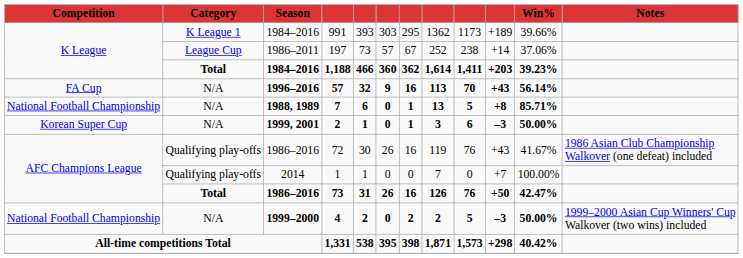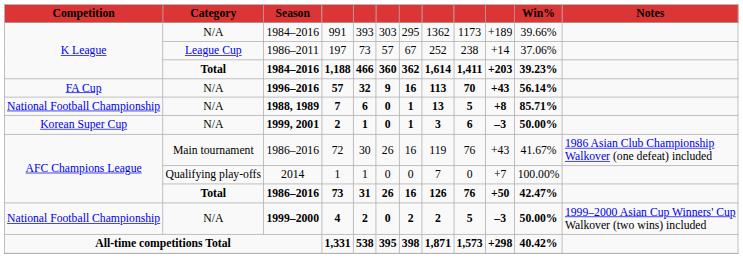 <table class="wikitable" style="text-align:center; font-size:100%">
 <tr>
 <th style="color:#000000; background:#DC3535;">Competition</th>
 <th style="color:#000000; background:#DC3535;">Category</th>
 <th style="color:#000000; background:#DC3535;">Season</th>
 <th style="color:#000000; background:#DC3535;"></th>
 <th style="color:#000000; background:#DC3535;"></th>
 <th style="color:#000000; background:#DC3535;"></th>
 <th style="color:#000000; background:#DC3535;"></th>
 <th style="color:#000000; background:#DC3535;"></th>
 <th style="color:#000000; background:#DC3535;"></th>
 <th style="color:#000000; background:#DC3535;"></th>
 <th style="color:#000000; background:#DC3535;">Win%</th>
 <th style="color:#000000; background:#DC3535;">Notes</th>
 </tr>
 <tr>
 <td rowspan="3"><a href='#'>K League</a></td>
-<td><a href='#'>K League 1</a></td>
+<td>N/A</td>
 <td>1984–2016</td>
 <td>991</td>
 <td>393</td>
 <td>303</td>
 <td>295</td>
 <td>1362</td>
 <td>1173</td>
 <td>+189</td>
 <td>39.66%</td>
 <td></td>
 </tr>
 <tr>
 <td><a href='#'>League Cup</a></td>
 <td>1986–2011</td>
 <td>197</td>
 <td>73</td>
 <td>57</td>
 <td>67</td>
 <td>252</td>
 <td>238</td>
 <td>+14</td>
 <td>37.06%</td>
 <td></td>
 </tr>
 <tr>
 <td><strong>Total</strong></td>
 <td><strong>1984–2016</strong></td>
 <td><strong>1,188</strong></td>
 <td><strong>466</strong></td>
 <td><strong>360</strong></td>
 <td><strong>362</strong></td>
 <td><strong>1,614</strong></td>
 <td><strong>1,411</strong></td>
 <td><strong>+203</strong></td>
 <td><strong>39.23%</strong></td>
 <td></td>
 </tr>
 <tr>
 <td><a href='#'>FA Cup</a></td>
 <td>N/A</td>
 <td><strong>1996–2016</strong></td>
 <td><strong>57</strong></td>
 <td><strong>32</strong></td>
 <td><strong>9</strong></td>
 <td><strong>16</strong></td>
 <td><strong>113</strong></td>
 <td><strong>70</strong></td>
 <td><strong>+43</strong></td>
 <td><strong>56.14%</strong></td>
 <td></td>
 </tr>
 <tr>
 <td><a href='#'>National Football Championship</a></td>
 <td>N/A</td>
 <td><strong>1988, 1989</strong></td>
 <td><strong>7</strong></td>
 <td><strong>6</strong></td>
 <td><strong>0</strong></td>
 <td><strong>1</strong></td>
 <td><strong>13</strong></td>
 <td><strong>5</strong></td>
 <td><strong>+8</strong></td>
 <td><strong>85.71%</strong></td>
 <td></td>
 </tr>
 <tr>
 <td><a href='#'>Korean Super Cup</a></td>
 <td>N/A</td>
 <td><strong>1999, 2001</strong></td>
 <td><strong>2</strong></td>
 <td><strong>1</strong></td>
 <td><strong>0</strong></td>
 <td><strong>1</strong></td>
 <td><strong>3</strong></td>
 <td><strong>6</strong></td>
 <td><strong>–3</strong></td>
 <td><strong>50.00%</strong></td>
 <td></td>
 </tr>
 <tr>
 <td rowspan="3"><a href='#'>AFC Champions League</a></td>
-<td>Qualifying play-offs</td>
+<td>Main tournament</td>
 <td>1986–2016</td>
 <td>72</td>
 <td>30</td>
 <td>26</td>
 <td>16</td>
 <td>119</td>
 <td>76</td>
 <td>+43</td>
 <td>41.67%</td>
 <td align=left><a href='#'>1986 Asian Club Championship</a><br><a href='#'>Walkover</a> (one defeat) included</td>
 </tr>
 <tr>
 <td>Qualifying play-offs</td>
 <td>2014</td>
 <td>1</td>
 <td>1</td>
 <td>0</td>
 <td>0</td>
 <td>7</td>
 <td>0</td>
 <td>+7</td>
 <td>100.00%</td>
 <td></td>
 </tr>
 <tr>
 <td><strong>Total</strong></td>
 <td><strong>1986–2016</strong></td>
 <td><strong>73</strong></td>
 <td><strong>31</strong></td>
 <td><strong>26</strong></td>
 <td><strong>16</strong></td>
 <td><strong>126</strong></td>
 <td><strong>76</strong></td>
 <td><strong>+50</strong></td>
 <td><strong>42.47%</strong></td>
 <td></td>
 </tr>
 <tr>
 <td><a href='#'>National Football Championship</a></td>
 <td>N/A</td>
 <td><strong>1999–2000</strong></td>
 <td><strong>4</strong></td>
 <td><strong>2</strong></td>
 <td><strong>0</strong></td>
 <td><strong>2</strong></td>
 <td><strong>2</strong></td>
 <td><strong>5</strong></td>
 <td><strong>–3</strong></td>
 <td><strong>50.00%</strong></td>
 <td align=left><a href='#'>1999–2000 Asian Cup Winners' Cup</a><br>Walkover (two wins) included</td>
 </tr>
 <tr>
 <td colspan="3"><strong>All-time competitions Total</strong></td>
 <td><strong>1,331</strong></td>
 <td><strong>538</strong></td>
 <td><strong>395</strong></td>
 <td><strong>398</strong></td>
 <td><strong>1,871</strong></td>
 <td><strong>1,573</strong></td>
 <td><strong>+298</strong></td>
 <td><strong>40.42%</strong></td>
 <td></td>
 </tr>
 <tr>
 </tr>
 </table>
